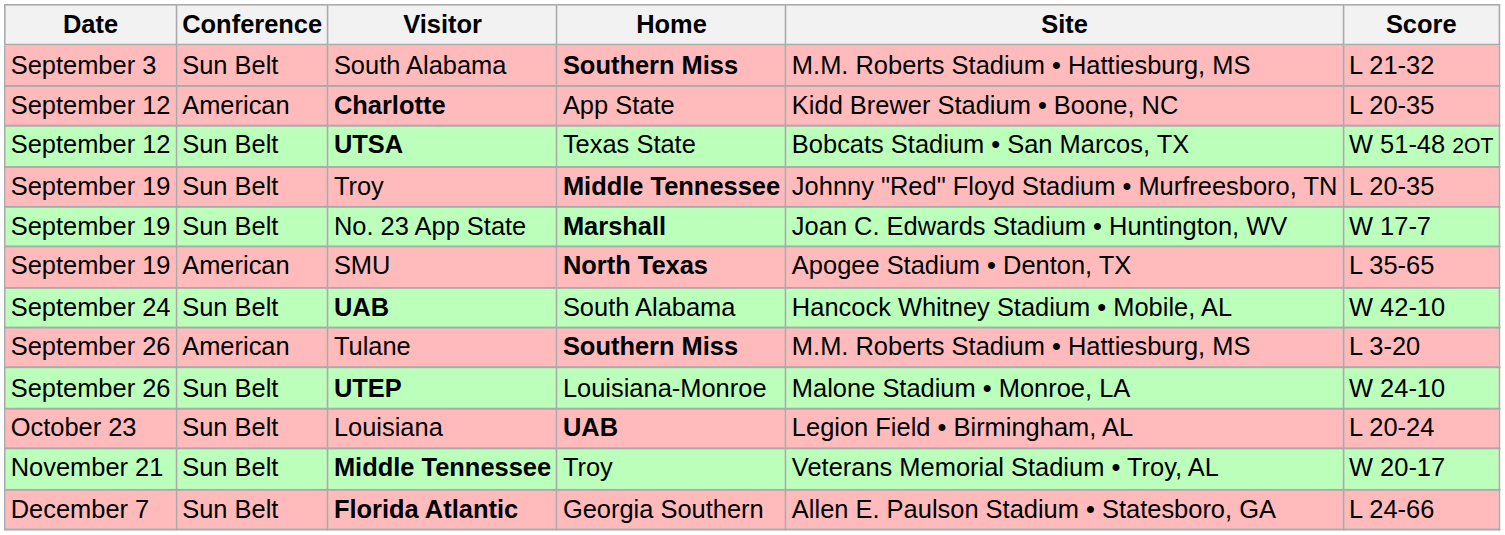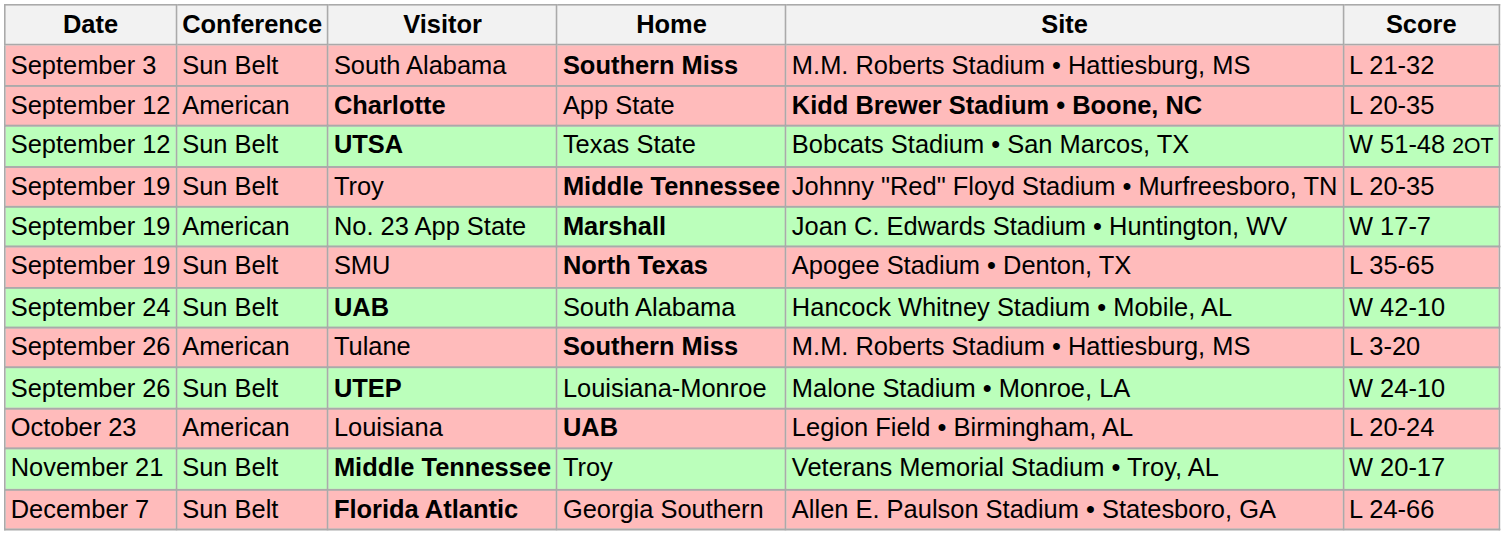 <table class="wikitable">
 <tr>
 <th>Date</th>
 <th>Conference</th>
 <th>Visitor</th>
 <th>Home</th>
 <th>Site</th>
 <th>Score</th>
 </tr>
 <tr style="background:#fbb;">
 <td>September 3</td>
 <td>Sun Belt</td>
 <td>South Alabama</td>
 <td><strong>Southern Miss</strong></td>
 <td>M.M. Roberts Stadium • Hattiesburg, MS</td>
 <td>L 21-32</td>
 </tr>
 <tr>
 </tr>
 <tr style="background:#fbb;">
 <td>September 12</td>
 <td>American</td>
 <td><strong>Charlotte</strong></td>
 <td>App State</td>
-<td>Kidd Brewer Stadium • Boone, NC</td>
+<td><strong>Kidd Brewer Stadium • Boone, NC</strong></td>
 <td>L 20-35</td>
 </tr>
 <tr>
 </tr>
 <tr style="background:#bfb;">
 <td>September 12</td>
 <td>Sun Belt</td>
 <td><strong>UTSA</strong></td>
 <td>Texas State</td>
 <td>Bobcats Stadium • San Marcos, TX</td>
 <td>W 51-48 <small>2OT</small></td>
 </tr>
 <tr>
 </tr>
 <tr style="background:#fbb;">
 <td>September 19</td>
 <td>Sun Belt</td>
 <td>Troy</td>
 <td><strong>Middle Tennessee</strong></td>
 <td>Johnny "Red" Floyd Stadium • Murfreesboro, TN</td>
 <td>L 20-35</td>
 </tr>
 <tr>
 </tr>
 <tr style="background:#bfb;">
 <td>September 19</td>
-<td>Sun Belt</td>
+<td>American</td>
 <td>No. 23 App State</td>
 <td><strong>Marshall</strong></td>
 <td>Joan C. Edwards Stadium • Huntington, WV</td>
 <td>W 17-7</td>
 </tr>
 <tr>
 </tr>
 <tr style="background:#fbb;">
 <td>September 19</td>
-<td>American</td>
+<td>Sun Belt</td>
 <td>SMU</td>
 <td><strong>North Texas</strong></td>
 <td>Apogee Stadium • Denton, TX</td>
 <td>L 35-65</td>
 </tr>
 <tr>
 </tr>
 <tr style="background:#bfb;">
 <td>September 24</td>
 <td>Sun Belt</td>
 <td><strong>UAB</strong></td>
 <td>South Alabama</td>
 <td>Hancock Whitney Stadium • Mobile, AL</td>
 <td>W 42-10</td>
 </tr>
 <tr>
 </tr>
 <tr style="background:#fbb;">
 <td>September 26</td>
 <td>American</td>
 <td>Tulane</td>
 <td><strong>Southern Miss</strong></td>
 <td>M.M. Roberts Stadium • Hattiesburg, MS</td>
 <td>L 3-20</td>
 </tr>
 <tr>
 </tr>
 <tr style="background:#bfb;">
 <td>September 26</td>
 <td>Sun Belt</td>
 <td><strong>UTEP</strong></td>
 <td>Louisiana-Monroe</td>
 <td>Malone Stadium • Monroe, LA</td>
 <td>W 24-10</td>
 </tr>
 <tr>
 </tr>
 <tr style="background:#fbb;">
 <td>October 23</td>
-<td>Sun Belt</td>
+<td>American</td>
 <td>Louisiana</td>
 <td><strong>UAB</strong></td>
 <td>Legion Field • Birmingham, AL</td>
 <td>L 20-24</td>
 </tr>
 <tr>
 </tr>
 <tr style="background:#bfb;">
 <td>November 21</td>
 <td>Sun Belt</td>
 <td><strong>Middle Tennessee</strong></td>
 <td>Troy</td>
 <td>Veterans Memorial Stadium • Troy, AL</td>
 <td>W 20-17</td>
 </tr>
 <tr>
 </tr>
 <tr style="background:#fbb;">
 <td>December 7</td>
 <td>Sun Belt</td>
 <td><strong>Florida Atlantic</strong></td>
 <td>Georgia Southern</td>
 <td>Allen E. Paulson Stadium • Statesboro, GA</td>
 <td>L 24-66</td>
 </tr>
 <tr>
 </tr>
 </table>
